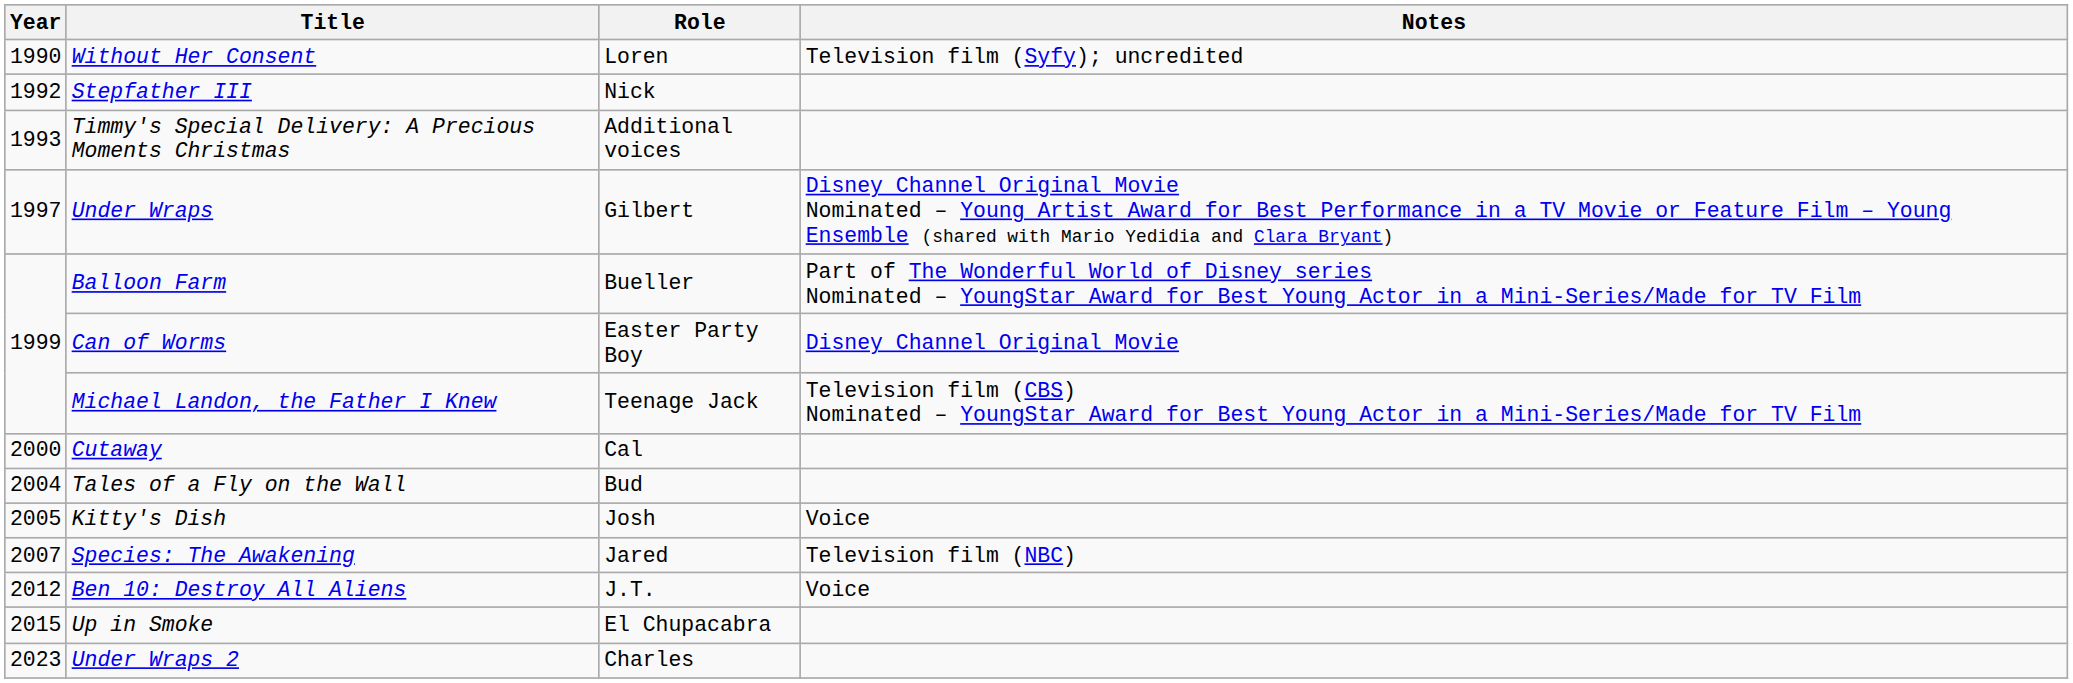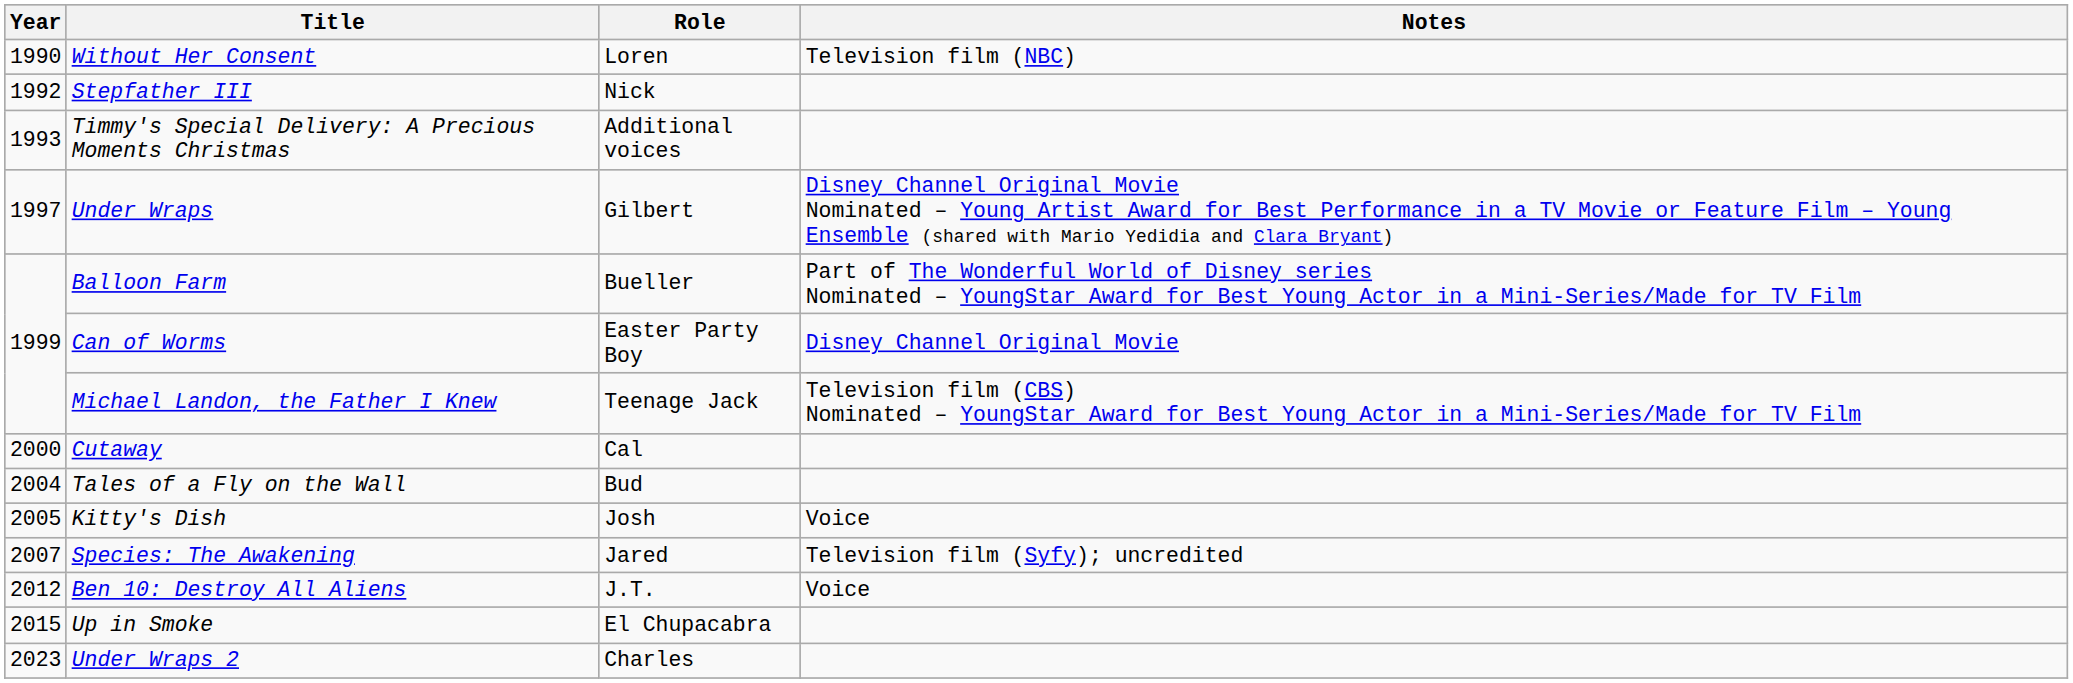 <table class="wikitable sortable">
 <tr>
 <th>Year</th>
 <th>Title</th>
 <th>Role</th>
 <th class="unsortable">Notes</th>
 </tr>
 <tr>
 <td>1990</td>
 <td><em><a href='#'>Without Her Consent</a></em></td>
 <td>Loren</td>
-<td>Television film (<a href='#'>Syfy</a>); uncredited</td>
+<td>Television film (<a href='#'>NBC</a>)</td>
 </tr>
 <tr>
 <td>1992</td>
 <td><em><a href='#'>Stepfather III</a></em></td>
 <td>Nick</td>
 <td></td>
 </tr>
 <tr>
 <td>1993</td>
 <td><em>Timmy's Special Delivery: A Precious Moments Christmas</em></td>
 <td>Additional voices</td>
 <td></td>
 </tr>
 <tr>
 <td>1997</td>
 <td><em><a href='#'>Under Wraps</a></em></td>
 <td>Gilbert</td>
 <td><a href='#'>Disney Channel Original Movie</a><br>Nominated – <a href='#'>Young Artist Award for Best Performance in a TV Movie or Feature Film – Young Ensemble</a> <small>(shared with Mario Yedidia and <a href='#'>Clara Bryant</a>)</small></td>
 </tr>
 <tr>
 <td rowspan="3">1999</td>
 <td><em><a href='#'>Balloon Farm</a></em></td>
 <td>Bueller</td>
 <td>Part of <a href='#'>The Wonderful World of Disney series</a><br>Nominated – <a href='#'>YoungStar Award for Best Young Actor in a Mini-Series/Made for TV Film</a></td>
 </tr>
 <tr>
 <td><em><a href='#'>Can of Worms</a></em></td>
 <td>Easter Party Boy</td>
 <td><a href='#'>Disney Channel Original Movie</a></td>
 </tr>
 <tr>
 <td><em><a href='#'>Michael Landon, the Father I Knew</a></em></td>
 <td>Teenage Jack</td>
 <td>Television film (<a href='#'>CBS</a>)<br>Nominated – <a href='#'>YoungStar Award for Best Young Actor in a Mini-Series/Made for TV Film</a></td>
 </tr>
 <tr>
 <td>2000</td>
 <td><em><a href='#'>Cutaway</a></em></td>
 <td>Cal</td>
 <td></td>
 </tr>
 <tr>
 <td>2004</td>
 <td><em>Tales of a Fly on the Wall</em></td>
 <td>Bud</td>
 <td></td>
 </tr>
 <tr>
 <td>2005</td>
 <td><em>Kitty's Dish</em></td>
 <td>Josh</td>
 <td>Voice</td>
 </tr>
 <tr>
 <td>2007</td>
 <td><em><a href='#'>Species: The Awakening</a></em></td>
 <td>Jared</td>
-<td>Television film (<a href='#'>NBC</a>)</td>
+<td>Television film (<a href='#'>Syfy</a>); uncredited</td>
 </tr>
 <tr>
 <td>2012</td>
 <td><em><a href='#'>Ben 10: Destroy All Aliens</a></em></td>
 <td>J.T.</td>
 <td>Voice</td>
 </tr>
 <tr>
 <td>2015</td>
 <td><em>Up in Smoke</em></td>
 <td>El Chupacabra</td>
 <td></td>
 </tr>
 <tr>
 <td>2023</td>
 <td><em><a href='#'>Under Wraps 2</a></em></td>
 <td>Charles</td>
 <td></td>
 </tr>
 </table>
